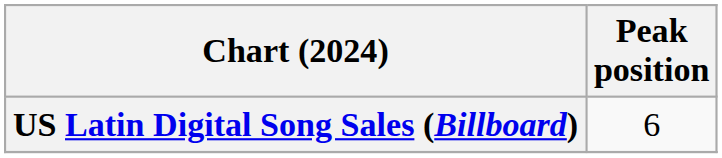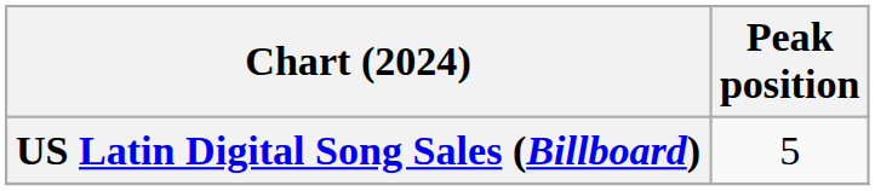 <table class="wikitable sortable plainrowheaders" style="text-align:center">
 <tr>
 <th scope="col">Chart (2024)</th>
 <th scope="col">Peak<br> position</th>
 </tr>
 <tr>
 <th scope="row">US <a href='#'>Latin Digital Song Sales</a> (<em><a href='#'>Billboard</a></em>)</th>
-<td>6</td>
+<td>5</td>
 </tr>
 <tr>
 </tr>
 </table>
